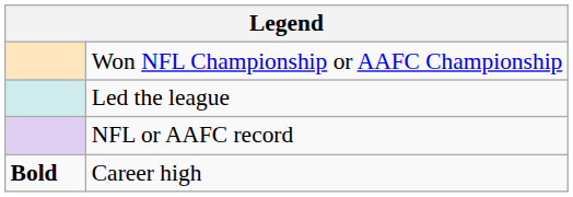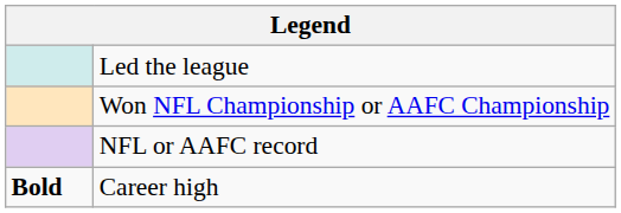 <table class="wikitable">
 <tr>
 <th colspan="2">Legend</th>
 </tr>
 <tr>
+<td style="background:#cfecec; width:3em;"></td>
+<td>Led the league</td>
+</tr>
+<tr>
 <td style="background:#ffe6bd; width:3em;"></td>
 <td>Won <a href='#'>NFL Championship</a> or <a href='#'>AAFC Championship</a></td>
-</tr>
-<tr>
-<td style="background:#cfecec; width:3em;"></td>
-<td>Led the league</td>
 </tr>
 <tr>
 <td style="background:#e0cef2;"></td>
 <td>NFL or AAFC record</td>
 </tr>
 <tr>
 <td><strong>Bold</strong></td>
 <td>Career high</td>
 </tr>
 </table>
